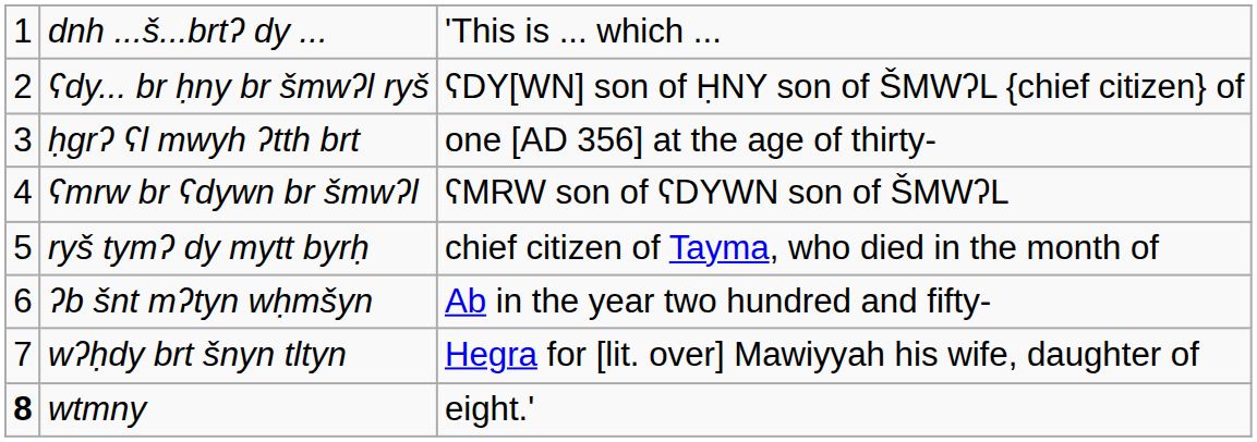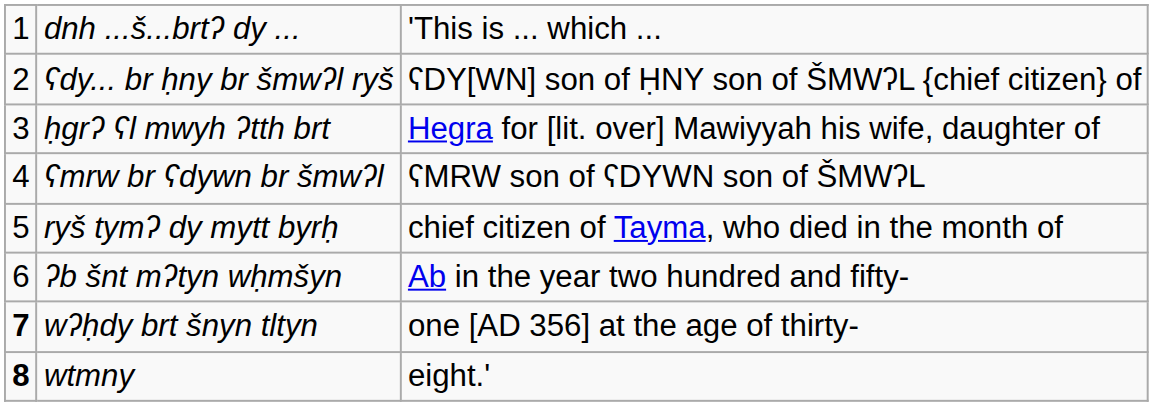 <table class="wikitable">
 <tr>
 <td>1</td>
 <td><em>dnh ...š...brtʔ dy ...</em></td>
 <td>'This is ... which ...</td>
 </tr>
 <tr>
 <td>2</td>
 <td><em>ʕdy... br ḥny br šmwʔl ryš</em></td>
 <td>ʕDY[WN] son of ḤNY son of ŠMWʔL {chief citizen} of</td>
 </tr>
 <tr>
 <td>3</td>
 <td><em>ḥgrʔ ʕl mwyh ʔtth brt</em></td>
-<td>one [AD 356] at the age of thirty-</td>
+<td><a href='#'>Hegra</a> for [lit. over] Mawiyyah his wife, daughter of</td>
 </tr>
 <tr>
 <td>4</td>
 <td><em>ʕmrw br ʕdywn br šmwʔl</em></td>
 <td>ʕMRW son of ʕDYWN son of ŠMWʔL</td>
 </tr>
 <tr>
 <td>5</td>
 <td><em>ryš tymʔ dy mytt byrḥ</em></td>
 <td>chief citizen of <a href='#'>Tayma</a>, who died in the month of</td>
 </tr>
 <tr>
 <td>6</td>
 <td><em>ʔb šnt mʔtyn wḥmšyn</em></td>
 <td><a href='#'>Ab</a> in the year two hundred and fifty-</td>
 </tr>
 <tr>
-<td>7</td>
+<td><strong>7</strong></td>
 <td><em>wʔḥdy brt šnyn tltyn</em></td>
-<td><a href='#'>Hegra</a> for [lit. over] Mawiyyah his wife, daughter of</td>
+<td>one [AD 356] at the age of thirty-</td>
 </tr>
 <tr>
 <td><strong>8</strong></td>
 <td><em>wtmny</em></td>
 <td>eight.'</td>
 </tr>
 </table>
